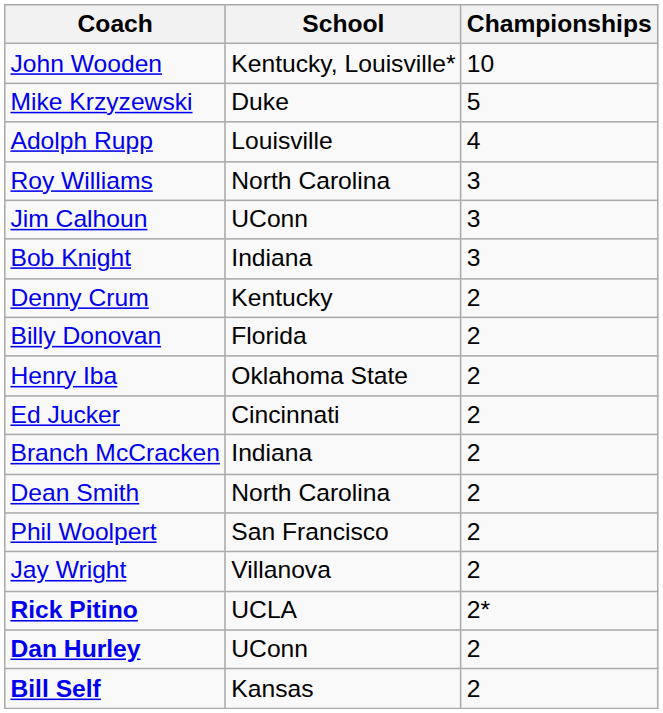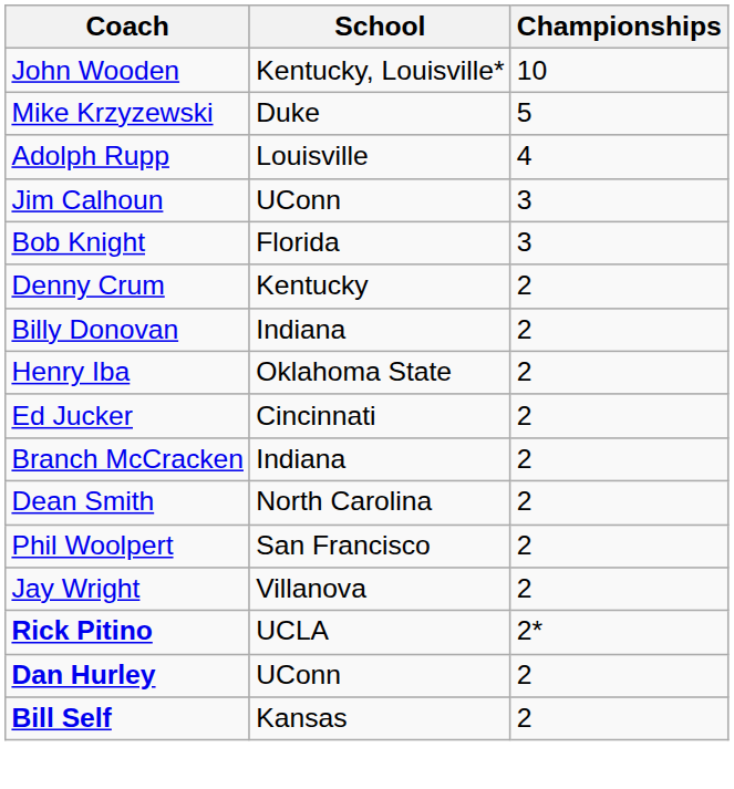 <table class="wikitable">
 <tr>
 <th>Coach</th>
 <th>School</th>
 <th>Championships</th>
 </tr>
 <tr>
 <td><a href='#'>John Wooden</a></td>
 <td>Kentucky, Louisville*</td>
 <td>10</td>
 </tr>
 <tr>
 <td><a href='#'>Mike Krzyzewski</a></td>
 <td>Duke</td>
 <td>5</td>
 </tr>
 <tr>
 <td><a href='#'>Adolph Rupp</a></td>
 <td>Louisville</td>
 <td>4</td>
 </tr>
 <tr>
-<td><a href='#'>Roy Williams</a></td>
-<td>North Carolina</td>
-<td>3</td>
-</tr>
-<tr>
 <td><a href='#'>Jim Calhoun</a></td>
 <td>UConn</td>
 <td>3</td>
 </tr>
 <tr>
 <td><a href='#'>Bob Knight</a></td>
-<td>Indiana</td>
+<td>Florida</td>
 <td>3</td>
 </tr>
 <tr>
 <td><a href='#'>Denny Crum</a></td>
 <td>Kentucky</td>
 <td>2</td>
 </tr>
 <tr>
 <td><a href='#'>Billy Donovan</a></td>
-<td>Florida</td>
+<td>Indiana</td>
 <td>2</td>
 </tr>
 <tr>
 <td><a href='#'>Henry Iba</a></td>
 <td>Oklahoma State</td>
 <td>2</td>
 </tr>
 <tr>
 <td><a href='#'>Ed Jucker</a></td>
 <td>Cincinnati</td>
 <td>2</td>
 </tr>
 <tr>
 <td><a href='#'>Branch McCracken</a></td>
 <td>Indiana</td>
 <td>2</td>
 </tr>
 <tr>
 <td><a href='#'>Dean Smith</a></td>
 <td>North Carolina</td>
 <td>2</td>
 </tr>
 <tr>
 <td><a href='#'>Phil Woolpert</a></td>
 <td>San Francisco</td>
 <td>2</td>
 </tr>
 <tr>
 <td><a href='#'>Jay Wright</a></td>
 <td>Villanova</td>
 <td>2</td>
 </tr>
 <tr>
 <td><strong><a href='#'>Rick Pitino</a></strong></td>
 <td>UCLA</td>
 <td>2*</td>
 </tr>
 <tr>
 <td><strong><a href='#'>Dan Hurley</a></strong></td>
 <td>UConn</td>
 <td>2</td>
 </tr>
 <tr>
 <td><strong><a href='#'>Bill Self</a></strong></td>
 <td>Kansas</td>
 <td>2</td>
 </tr>
 </table>
